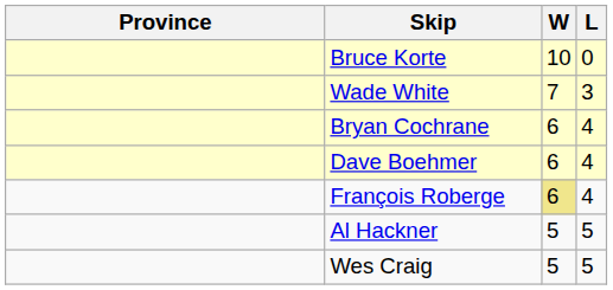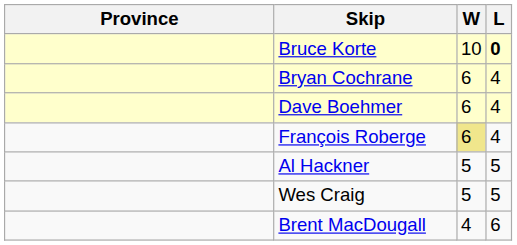 <table class="wikitable">
 <tr>
 <th width=225>Province</th>
 <th width=150>Skip</th>
 <th width=15>W</th>
 <th width=15>L</th>
 </tr>
 <tr bgcolor=#ffffcc>
 <td></td>
 <td><a href='#'>Bruce Korte</a></td>
 <td>10</td>
-<td>0</td>
-</tr>
-<tr bgcolor=#ffffcc>
-<td></td>
-<td><a href='#'>Wade White</a></td>
-<td>7</td>
-<td>3</td>
+<td><strong>0</strong></td>
 </tr>
 <tr bgcolor=#ffffcc>
 <td></td>
 <td><a href='#'>Bryan Cochrane</a></td>
 <td>6</td>
 <td>4</td>
 </tr>
 <tr bgcolor=#ffffcc>
 <td></td>
 <td><a href='#'>Dave Boehmer</a></td>
 <td>6</td>
 <td>4</td>
 </tr>
 <tr>
 <td></td>
 <td><a href='#'>François Roberge</a></td>
 <td style="background: khaki;">6</td>
 <td>4</td>
 </tr>
 <tr>
 <td></td>
 <td><a href='#'>Al Hackner</a></td>
 <td>5</td>
 <td>5</td>
 </tr>
 <tr>
 <td></td>
 <td>Wes Craig</td>
 <td>5</td>
 <td>5</td>
 </tr>
+<tr>
+<td></td>
+<td><a href='#'>Brent MacDougall</a></td>
+<td>4</td>
+<td>6</td>
+</tr>
 </table>
